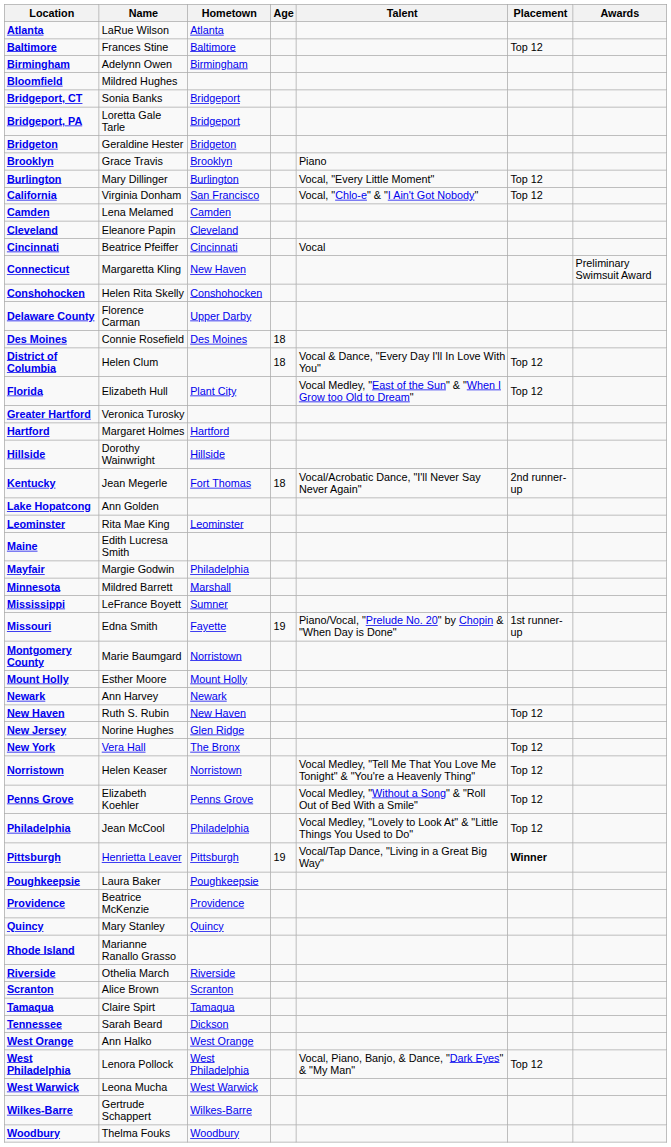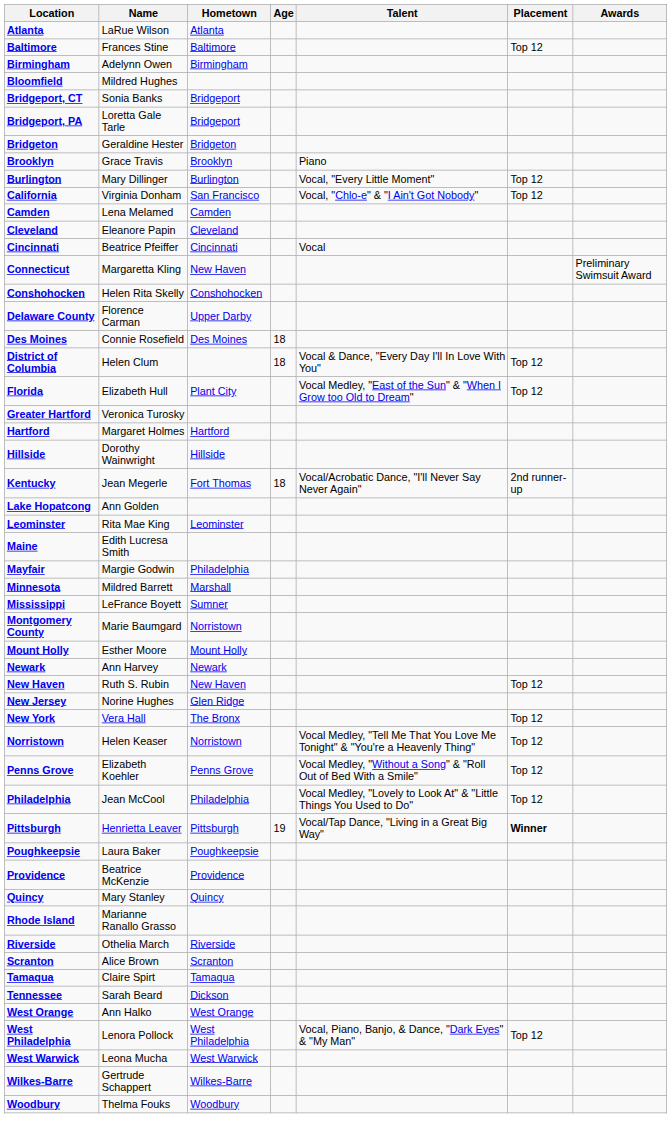 <table class="wikitable" style="width:100%; font-size:90%;">
 <tr>
 <th>Location</th>
 <th>Name</th>
 <th>Hometown</th>
 <th>Age</th>
 <th>Talent</th>
 <th>Placement</th>
 <th>Awards</th>
 </tr>
 <tr>
 <td> <strong><a href='#'>Atlanta</a></strong></td>
 <td>LaRue Wilson</td>
 <td><a href='#'>Atlanta</a></td>
 <td></td>
 <td></td>
 <td></td>
 <td></td>
 </tr>
 <tr>
 <td> <strong><a href='#'>Baltimore</a></strong></td>
 <td>Frances Stine</td>
 <td><a href='#'>Baltimore</a></td>
 <td></td>
 <td></td>
 <td>Top 12</td>
 <td></td>
 </tr>
 <tr>
 <td><strong><a href='#'>Birmingham</a></strong></td>
 <td>Adelynn Owen</td>
 <td><a href='#'>Birmingham</a></td>
 <td></td>
 <td></td>
 <td></td>
 <td></td>
 </tr>
 <tr>
 <td><strong><a href='#'>Bloomfield</a></strong></td>
 <td>Mildred Hughes</td>
 <td></td>
 <td></td>
 <td></td>
 <td></td>
 <td></td>
 </tr>
 <tr>
 <td><strong><a href='#'>Bridgeport, CT</a></strong></td>
 <td>Sonia Banks</td>
 <td><a href='#'>Bridgeport</a></td>
 <td></td>
 <td></td>
 <td></td>
 <td></td>
 </tr>
 <tr>
 <td><strong><a href='#'>Bridgeport, PA</a></strong></td>
 <td>Loretta Gale Tarle</td>
 <td><a href='#'>Bridgeport</a></td>
 <td></td>
 <td></td>
 <td></td>
 <td></td>
 </tr>
 <tr>
 <td><strong><a href='#'>Bridgeton</a></strong></td>
 <td>Geraldine Hester</td>
 <td><a href='#'>Bridgeton</a></td>
 <td></td>
 <td></td>
 <td></td>
 <td></td>
 </tr>
 <tr>
 <td><strong><a href='#'>Brooklyn</a></strong></td>
 <td>Grace Travis</td>
 <td><a href='#'>Brooklyn</a></td>
 <td></td>
 <td>Piano</td>
 <td></td>
 <td></td>
 </tr>
 <tr>
 <td><strong><a href='#'>Burlington</a></strong></td>
 <td>Mary Dillinger</td>
 <td><a href='#'>Burlington</a></td>
 <td></td>
 <td>Vocal, "Every Little Moment"</td>
 <td>Top 12</td>
 <td></td>
 </tr>
 <tr>
 <td> <strong><a href='#'>California</a></strong></td>
 <td>Virginia Donham</td>
 <td><a href='#'>San Francisco</a></td>
 <td></td>
 <td>Vocal, "<a href='#'>Chlo-e</a>" & "<a href='#'>I Ain't Got Nobody</a>"</td>
 <td>Top 12</td>
 <td></td>
 </tr>
 <tr>
 <td><strong><a href='#'>Camden</a></strong></td>
 <td>Lena Melamed</td>
 <td><a href='#'>Camden</a></td>
 <td></td>
 <td></td>
 <td></td>
 <td></td>
 </tr>
 <tr>
 <td> <strong><a href='#'>Cleveland</a></strong></td>
 <td>Eleanore Papin</td>
 <td><a href='#'>Cleveland</a></td>
 <td></td>
 <td></td>
 <td></td>
 <td></td>
 </tr>
 <tr>
 <td> <strong><a href='#'>Cincinnati</a></strong></td>
 <td>Beatrice Pfeiffer</td>
 <td><a href='#'>Cincinnati</a></td>
 <td></td>
 <td>Vocal</td>
 <td></td>
 <td></td>
 </tr>
 <tr>
 <td> <strong><a href='#'>Connecticut</a></strong></td>
 <td>Margaretta Kling</td>
 <td><a href='#'>New Haven</a></td>
 <td></td>
 <td></td>
 <td></td>
 <td>Preliminary Swimsuit Award</td>
 </tr>
 <tr>
 <td><strong><a href='#'>Conshohocken</a></strong></td>
 <td>Helen Rita Skelly</td>
 <td><a href='#'>Conshohocken</a></td>
 <td></td>
 <td></td>
 <td></td>
 <td></td>
 </tr>
 <tr>
 <td><strong><a href='#'>Delaware County</a></strong></td>
 <td>Florence Carman</td>
 <td><a href='#'>Upper Darby</a></td>
 <td></td>
 <td></td>
 <td></td>
 <td></td>
 </tr>
 <tr>
 <td><strong><a href='#'>Des Moines</a></strong></td>
 <td>Connie Rosefield</td>
 <td><a href='#'>Des Moines</a></td>
 <td>18</td>
 <td></td>
 <td></td>
 <td></td>
 </tr>
 <tr>
 <td> <strong><a href='#'>District of Columbia</a></strong></td>
 <td>Helen Clum</td>
 <td></td>
 <td>18</td>
 <td>Vocal & Dance, "Every Day I'll In Love With You"</td>
 <td>Top 12</td>
 <td></td>
 </tr>
 <tr>
 <td> <strong><a href='#'>Florida</a></strong></td>
 <td>Elizabeth Hull</td>
 <td><a href='#'>Plant City</a></td>
 <td></td>
 <td>Vocal Medley, "<a href='#'>East of the Sun</a>" & "<a href='#'>When I Grow too Old to Dream</a>"</td>
 <td>Top 12</td>
 <td></td>
 </tr>
 <tr>
 <td><strong><a href='#'>Greater Hartford</a></strong></td>
 <td>Veronica Turosky</td>
 <td></td>
 <td></td>
 <td></td>
 <td></td>
 <td></td>
 </tr>
 <tr>
 <td> <strong><a href='#'>Hartford</a></strong></td>
 <td>Margaret Holmes</td>
 <td><a href='#'>Hartford</a></td>
 <td></td>
 <td></td>
 <td></td>
 <td></td>
 </tr>
 <tr>
 <td><strong><a href='#'>Hillside</a></strong></td>
 <td>Dorothy Wainwright</td>
 <td><a href='#'>Hillside</a></td>
 <td></td>
 <td></td>
 <td></td>
 <td></td>
 </tr>
 <tr>
 <td> <strong><a href='#'>Kentucky</a></strong></td>
 <td>Jean Megerle</td>
 <td><a href='#'>Fort Thomas</a></td>
 <td>18</td>
 <td>Vocal/Acrobatic Dance, "I'll Never Say Never Again"</td>
 <td>2nd runner-up</td>
 <td></td>
 </tr>
 <tr>
 <td><strong><a href='#'>Lake Hopatcong</a></strong></td>
 <td>Ann Golden</td>
 <td></td>
 <td></td>
 <td></td>
 <td></td>
 <td></td>
 </tr>
 <tr>
 <td><strong><a href='#'>Leominster</a></strong></td>
 <td>Rita Mae King</td>
 <td><a href='#'>Leominster</a></td>
 <td></td>
 <td></td>
 <td></td>
 <td></td>
 </tr>
 <tr>
 <td> <strong><a href='#'>Maine</a></strong></td>
 <td>Edith Lucresa Smith</td>
 <td></td>
 <td></td>
 <td></td>
 <td></td>
 <td></td>
 </tr>
 <tr>
 <td><strong><a href='#'>Mayfair</a></strong></td>
 <td>Margie Godwin</td>
 <td><a href='#'>Philadelphia</a></td>
 <td></td>
 <td></td>
 <td></td>
 <td></td>
 </tr>
 <tr>
 <td> <strong><a href='#'>Minnesota</a></strong></td>
 <td>Mildred Barrett</td>
 <td><a href='#'>Marshall</a></td>
 <td></td>
 <td></td>
 <td></td>
 <td></td>
 </tr>
 <tr>
 <td> <strong><a href='#'>Mississippi</a></strong></td>
 <td>LeFrance Boyett</td>
 <td><a href='#'>Sumner</a></td>
 <td></td>
 <td></td>
 <td></td>
 <td></td>
 </tr>
 <tr>
-<td> <strong><a href='#'>Missouri</a></strong></td>
-<td>Edna Smith</td>
-<td><a href='#'>Fayette</a></td>
-<td>19</td>
-<td>Piano/Vocal, "<a href='#'>Prelude No. 20</a>" by <a href='#'>Chopin</a> & "When Day is Done"</td>
-<td>1st runner-up</td>
-<td></td>
-</tr>
-<tr>
 <td><strong><a href='#'>Montgomery County</a></strong></td>
 <td>Marie Baumgard</td>
 <td><a href='#'>Norristown</a></td>
 <td></td>
 <td></td>
 <td></td>
 <td></td>
 </tr>
 <tr>
 <td><strong><a href='#'>Mount Holly</a></strong></td>
 <td>Esther Moore</td>
 <td><a href='#'>Mount Holly</a></td>
 <td></td>
 <td></td>
 <td></td>
 <td></td>
 </tr>
 <tr>
 <td><strong><a href='#'>Newark</a></strong></td>
 <td>Ann Harvey</td>
 <td><a href='#'>Newark</a></td>
 <td></td>
 <td></td>
 <td></td>
 <td></td>
 </tr>
 <tr>
 <td><strong><a href='#'>New Haven</a></strong></td>
 <td>Ruth S. Rubin</td>
 <td><a href='#'>New Haven</a></td>
 <td></td>
 <td></td>
 <td>Top 12</td>
 <td></td>
 </tr>
 <tr>
 <td> <strong><a href='#'>New Jersey</a></strong></td>
 <td>Norine Hughes</td>
 <td><a href='#'>Glen Ridge</a></td>
 <td></td>
 <td></td>
 <td></td>
 <td></td>
 </tr>
 <tr>
 <td> <strong><a href='#'>New York</a></strong></td>
 <td><a href='#'>Vera Hall</a></td>
 <td><a href='#'>The Bronx</a></td>
 <td></td>
 <td></td>
 <td>Top 12</td>
 <td></td>
 </tr>
 <tr>
 <td><strong><a href='#'>Norristown</a></strong></td>
 <td>Helen Keaser</td>
 <td><a href='#'>Norristown</a></td>
 <td></td>
 <td>Vocal Medley, "Tell Me That You Love Me Tonight" & "You're a Heavenly Thing"</td>
 <td>Top 12</td>
 <td></td>
 </tr>
 <tr>
 <td><strong><a href='#'>Penns Grove</a></strong></td>
 <td>Elizabeth Koehler</td>
 <td><a href='#'>Penns Grove</a></td>
 <td></td>
 <td>Vocal Medley, "<a href='#'>Without a Song</a>" & "Roll Out of Bed With a Smile"</td>
 <td>Top 12</td>
 <td></td>
 </tr>
 <tr>
 <td> <strong><a href='#'>Philadelphia</a></strong></td>
 <td>Jean McCool</td>
 <td><a href='#'>Philadelphia</a></td>
 <td></td>
 <td>Vocal Medley, "Lovely to Look At" & "Little Things You Used to Do"</td>
 <td>Top 12</td>
 <td></td>
 </tr>
 <tr>
 <td><strong><a href='#'>Pittsburgh</a></strong></td>
 <td><a href='#'>Henrietta Leaver</a></td>
 <td><a href='#'>Pittsburgh</a></td>
 <td>19</td>
 <td>Vocal/Tap Dance, "Living in a Great Big Way"</td>
 <td><strong>Winner</strong></td>
 <td></td>
 </tr>
 <tr>
 <td><strong><a href='#'>Poughkeepsie</a></strong></td>
 <td>Laura Baker</td>
 <td><a href='#'>Poughkeepsie</a></td>
 <td></td>
 <td></td>
 <td></td>
 <td></td>
 </tr>
 <tr>
 <td><strong><a href='#'>Providence</a></strong></td>
 <td>Beatrice McKenzie</td>
 <td><a href='#'>Providence</a></td>
 <td></td>
 <td></td>
 <td></td>
 <td></td>
 </tr>
 <tr>
 <td> <strong><a href='#'>Quincy</a></strong></td>
 <td>Mary Stanley</td>
 <td><a href='#'>Quincy</a></td>
 <td></td>
 <td></td>
 <td></td>
 <td></td>
 </tr>
 <tr>
 <td> <strong><a href='#'>Rhode Island</a></strong></td>
 <td>Marianne Ranallo Grasso</td>
 <td></td>
 <td></td>
 <td></td>
 <td></td>
 <td></td>
 </tr>
 <tr>
 <td><strong><a href='#'>Riverside</a></strong></td>
 <td>Othelia March</td>
 <td><a href='#'>Riverside</a></td>
 <td></td>
 <td></td>
 <td></td>
 <td></td>
 </tr>
 <tr>
 <td><strong><a href='#'>Scranton</a></strong></td>
 <td>Alice Brown</td>
 <td><a href='#'>Scranton</a></td>
 <td></td>
 <td></td>
 <td></td>
 <td></td>
 </tr>
 <tr>
 <td><strong><a href='#'>Tamaqua</a></strong></td>
 <td>Claire Spirt</td>
 <td><a href='#'>Tamaqua</a></td>
 <td></td>
 <td></td>
 <td></td>
 <td></td>
 </tr>
 <tr>
 <td> <strong><a href='#'>Tennessee</a></strong></td>
 <td>Sarah Beard</td>
 <td><a href='#'>Dickson</a></td>
 <td></td>
 <td></td>
 <td></td>
 <td></td>
 </tr>
 <tr>
 <td><strong><a href='#'>West Orange</a></strong></td>
 <td>Ann Halko</td>
 <td><a href='#'>West Orange</a></td>
 <td></td>
 <td></td>
 <td></td>
 <td></td>
 </tr>
 <tr>
 <td><strong><a href='#'>West Philadelphia</a></strong></td>
 <td>Lenora Pollock</td>
 <td><a href='#'>West Philadelphia</a></td>
 <td></td>
 <td>Vocal, Piano, Banjo, & Dance, "<a href='#'>Dark Eyes</a>" & "My Man"</td>
 <td>Top 12</td>
 <td></td>
 </tr>
 <tr>
 <td><strong><a href='#'>West Warwick</a></strong></td>
 <td>Leona Mucha</td>
 <td><a href='#'>West Warwick</a></td>
 <td></td>
 <td></td>
 <td></td>
 <td></td>
 </tr>
 <tr>
 <td><strong><a href='#'>Wilkes-Barre</a></strong></td>
 <td>Gertrude Schappert</td>
 <td><a href='#'>Wilkes-Barre</a></td>
 <td></td>
 <td></td>
 <td></td>
 <td></td>
 </tr>
 <tr>
 <td><strong><a href='#'>Woodbury</a></strong></td>
 <td>Thelma Fouks</td>
 <td><a href='#'>Woodbury</a></td>
 <td></td>
 <td></td>
 <td></td>
 <td></td>
 </tr>
 </table>
